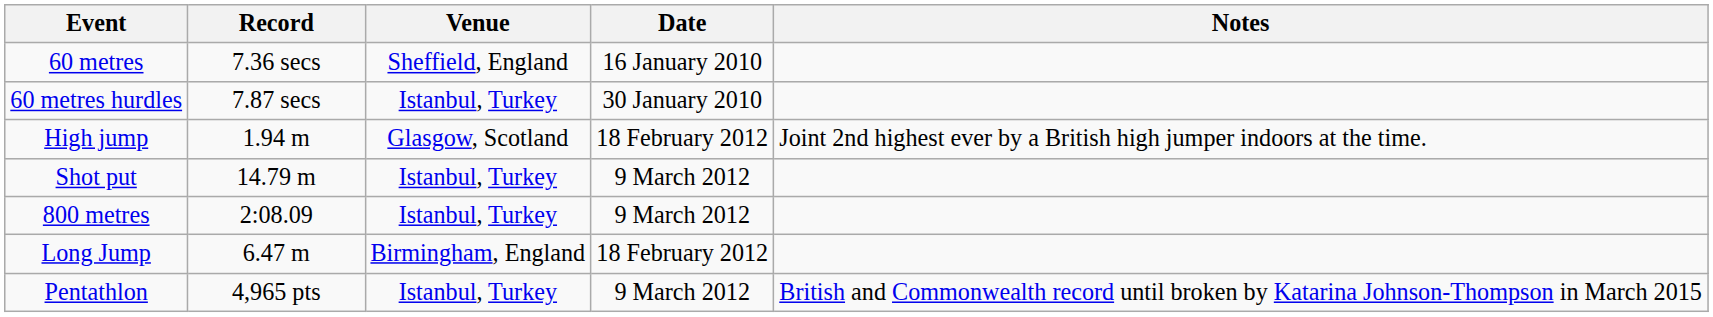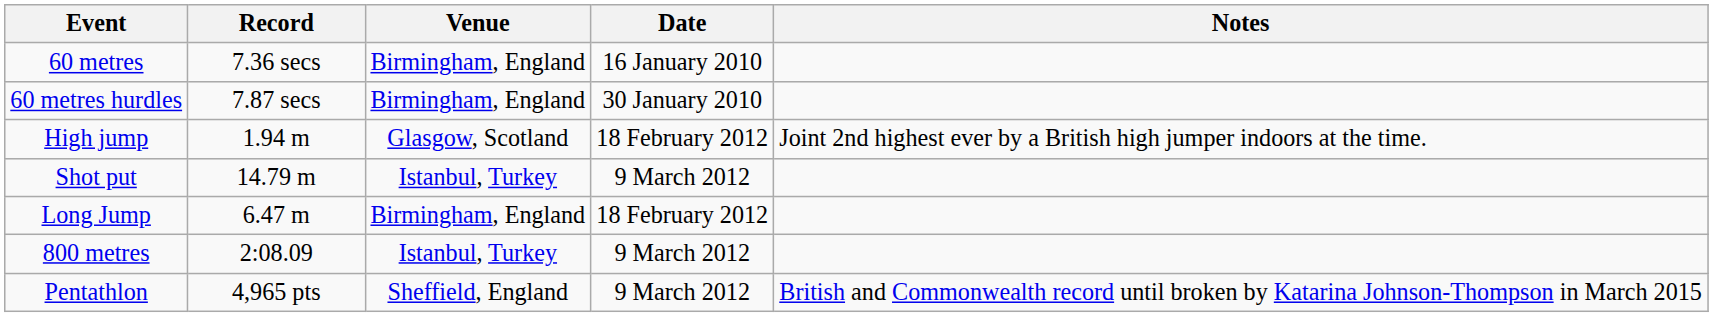 <table class="wikitable">
 <tr>
 <th>Event</th>
 <th width=110>Record</th>
 <th>Venue</th>
 <th>Date</th>
 <th>Notes</th>
 </tr>
 <tr>
 <td style="text-align:center;"><a href='#'>60 metres</a></td>
 <td style="text-align:center;">7.36 secs</td>
-<td style="text-align:center;"><a href='#'>Sheffield</a>, England</td>
+<td style="text-align:center;"><a href='#'>Birmingham</a>, England</td>
 <td style="text-align:center;">16 January 2010</td>
 <td></td>
 </tr>
 <tr>
 <td style="text-align:center;"><a href='#'>60 metres hurdles</a></td>
 <td style="text-align:center;">7.87 secs</td>
-<td style="text-align:center;"><a href='#'>Istanbul</a>, <a href='#'>Turkey</a></td>
+<td style="text-align:center;"><a href='#'>Birmingham</a>, England</td>
 <td style="text-align:center;">30 January 2010</td>
 <td></td>
 </tr>
 <tr>
 <td style="text-align:center;"><a href='#'>High jump</a></td>
 <td style="text-align:center;">1.94 m</td>
 <td style="text-align:center;"><a href='#'>Glasgow</a>, Scotland</td>
 <td style="text-align:center;">18 February 2012</td>
 <td>Joint 2nd highest ever by a British high jumper indoors at the time.</td>
 </tr>
 <tr>
 <td style="text-align:center;"><a href='#'>Shot put</a></td>
 <td style="text-align:center;">14.79 m</td>
 <td style="text-align:center;"><a href='#'>Istanbul</a>, <a href='#'>Turkey</a></td>
 <td style="text-align:center;">9 March 2012</td>
 <td></td>
 </tr>
 <tr>
+<td style="text-align:center;"><a href='#'>Long Jump</a></td>
+<td style="text-align:center;">6.47 m</td>
+<td style="text-align:center;"><a href='#'>Birmingham</a>, England</td>
+<td style="text-align:center;">18 February 2012</td>
+<td></td>
+</tr>
+<tr>
 <td style="text-align:center;"><a href='#'>800 metres</a></td>
 <td style="text-align:center;">2:08.09</td>
 <td style="text-align:center;"><a href='#'>Istanbul</a>, <a href='#'>Turkey</a></td>
 <td style="text-align:center;">9 March 2012</td>
 <td></td>
 </tr>
 <tr>
-<td style="text-align:center;"><a href='#'>Long Jump</a></td>
-<td style="text-align:center;">6.47 m</td>
-<td style="text-align:center;"><a href='#'>Birmingham</a>, England</td>
-<td style="text-align:center;">18 February 2012</td>
-<td></td>
-</tr>
-<tr>
 <td style="text-align:center;"><a href='#'>Pentathlon</a></td>
 <td style="text-align:center;">4,965 pts</td>
-<td style="text-align:center;"><a href='#'>Istanbul</a>, <a href='#'>Turkey</a></td>
+<td style="text-align:center;"><a href='#'>Sheffield</a>, England</td>
 <td style="text-align:center;">9 March 2012</td>
 <td><a href='#'>British</a> and <a href='#'>Commonwealth record</a> until broken by <a href='#'>Katarina Johnson-Thompson</a> in March 2015</td>
 </tr>
 </table>
